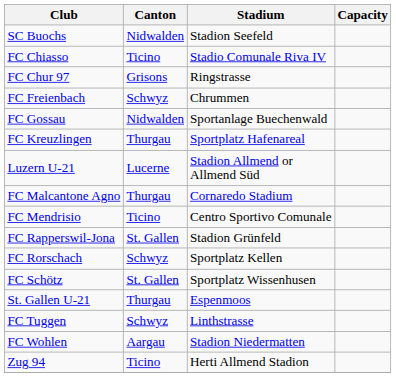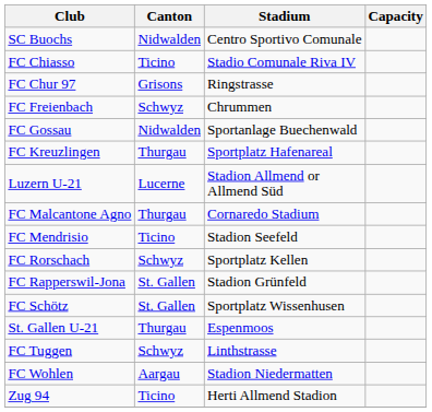 <table class="wikitable">
 <tr>
 <th>Club</th>
 <th>Canton</th>
 <th>Stadium</th>
 <th>Capacity</th>
 </tr>
 <tr>
 <td><a href='#'>SC Buochs</a></td>
 <td><a href='#'>Nidwalden</a></td>
-<td>Stadion Seefeld</td>
+<td>Centro Sportivo Comunale</td>
 <td></td>
 </tr>
 <tr>
 <td><a href='#'>FC Chiasso</a></td>
 <td><a href='#'>Ticino</a></td>
 <td><a href='#'>Stadio Comunale Riva IV</a></td>
 <td></td>
 </tr>
 <tr>
 <td><a href='#'>FC Chur 97</a></td>
 <td><a href='#'>Grisons</a></td>
 <td>Ringstrasse</td>
 <td></td>
 </tr>
 <tr>
 <td><a href='#'>FC Freienbach</a></td>
 <td><a href='#'>Schwyz</a></td>
 <td>Chrummen</td>
 <td></td>
 </tr>
 <tr>
 <td><a href='#'>FC Gossau</a></td>
 <td><a href='#'>Nidwalden</a></td>
 <td>Sportanlage Buechenwald</td>
 <td></td>
 </tr>
 <tr>
 <td><a href='#'>FC Kreuzlingen</a></td>
 <td><a href='#'>Thurgau</a></td>
 <td><a href='#'>Sportplatz Hafenareal</a></td>
 <td></td>
 </tr>
 <tr>
 <td><a href='#'>Luzern U-21</a></td>
 <td><a href='#'>Lucerne</a></td>
 <td><a href='#'>Stadion Allmend</a> or<br>Allmend Süd</td>
 <td><br></td>
 </tr>
 <tr>
 <td><a href='#'>FC Malcantone Agno</a></td>
 <td><a href='#'>Thurgau</a></td>
 <td><a href='#'>Cornaredo Stadium</a></td>
 <td></td>
 </tr>
 <tr>
 <td><a href='#'>FC Mendrisio</a></td>
 <td><a href='#'>Ticino</a></td>
-<td>Centro Sportivo Comunale</td>
+<td>Stadion Seefeld</td>
+<td></td>
+</tr>
+<tr>
+<td><a href='#'>FC Rorschach</a></td>
+<td><a href='#'>Schwyz</a></td>
+<td>Sportplatz Kellen</td>
 <td></td>
 </tr>
 <tr>
 <td><a href='#'>FC Rapperswil-Jona</a></td>
 <td><a href='#'>St. Gallen</a></td>
 <td>Stadion Grünfeld</td>
-<td></td>
-</tr>
-<tr>
-<td><a href='#'>FC Rorschach</a></td>
-<td><a href='#'>Schwyz</a></td>
-<td>Sportplatz Kellen</td>
 <td></td>
 </tr>
 <tr>
 <td><a href='#'>FC Schötz</a></td>
 <td><a href='#'>St. Gallen</a></td>
 <td>Sportplatz Wissenhusen</td>
 <td></td>
 </tr>
 <tr>
 <td><a href='#'>St. Gallen U-21</a></td>
 <td><a href='#'>Thurgau</a></td>
 <td><a href='#'>Espenmoos</a></td>
 <td></td>
 </tr>
 <tr>
 <td><a href='#'>FC Tuggen</a></td>
 <td><a href='#'>Schwyz</a></td>
 <td><a href='#'>Linthstrasse</a></td>
 <td></td>
 </tr>
 <tr>
 <td><a href='#'>FC Wohlen</a></td>
 <td><a href='#'>Aargau</a></td>
 <td><a href='#'>Stadion Niedermatten</a></td>
 <td></td>
 </tr>
 <tr>
 <td><a href='#'>Zug 94</a></td>
 <td><a href='#'>Ticino</a></td>
 <td>Herti Allmend Stadion</td>
 <td></td>
 </tr>
 <tr>
 </tr>
 </table>
